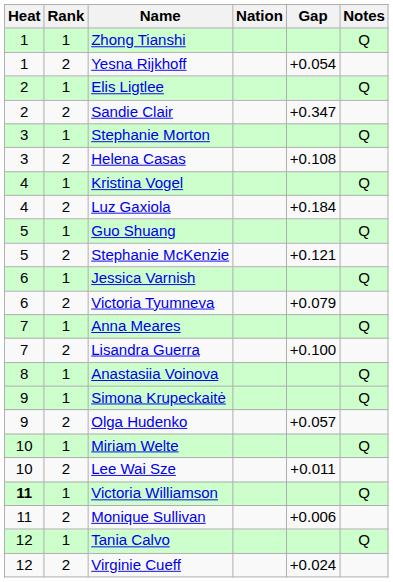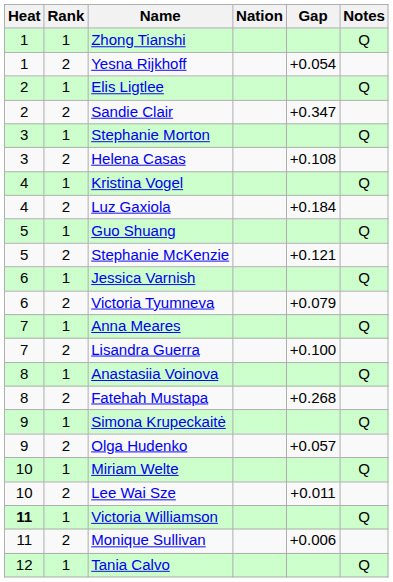 <table class="wikitable sortable" style="text-align:center">
 <tr>
 <th>Heat</th>
 <th>Rank</th>
 <th>Name</th>
 <th>Nation</th>
 <th>Gap</th>
 <th>Notes</th>
 </tr>
 <tr bgcolor=ccffcc>
 <td>1</td>
 <td>1</td>
 <td align=left><a href='#'>Zhong Tianshi</a></td>
 <td align=left></td>
 <td></td>
 <td>Q</td>
 </tr>
 <tr>
 <td>1</td>
 <td>2</td>
 <td align=left><a href='#'>Yesna Rijkhoff</a></td>
 <td align=left></td>
 <td>+0.054</td>
 <td></td>
 </tr>
 <tr bgcolor=ccffcc>
 <td>2</td>
 <td>1</td>
 <td align=left><a href='#'>Elis Ligtlee</a></td>
 <td align=left></td>
 <td></td>
 <td>Q</td>
 </tr>
 <tr>
 <td>2</td>
 <td>2</td>
 <td align=left><a href='#'>Sandie Clair</a></td>
 <td align=left></td>
 <td>+0.347</td>
 <td></td>
 </tr>
 <tr bgcolor=ccffcc>
 <td>3</td>
 <td>1</td>
 <td align=left><a href='#'>Stephanie Morton</a></td>
 <td align=left></td>
 <td></td>
 <td>Q</td>
 </tr>
 <tr>
 <td>3</td>
 <td>2</td>
 <td align=left><a href='#'>Helena Casas</a></td>
 <td align=left></td>
 <td>+0.108</td>
 <td></td>
 </tr>
 <tr bgcolor=ccffcc>
 <td>4</td>
 <td>1</td>
 <td align=left><a href='#'>Kristina Vogel</a></td>
 <td align=left></td>
 <td></td>
 <td>Q</td>
 </tr>
 <tr>
 <td>4</td>
 <td>2</td>
 <td align=left><a href='#'>Luz Gaxiola</a></td>
 <td align=left></td>
 <td>+0.184</td>
 <td></td>
 </tr>
 <tr bgcolor=ccffcc>
 <td>5</td>
 <td>1</td>
 <td align=left><a href='#'>Guo Shuang</a></td>
 <td align=left></td>
 <td></td>
 <td>Q</td>
 </tr>
 <tr>
 <td>5</td>
 <td>2</td>
 <td align=left><a href='#'>Stephanie McKenzie</a></td>
 <td align=left></td>
 <td>+0.121</td>
 <td></td>
 </tr>
 <tr bgcolor=ccffcc>
 <td>6</td>
 <td>1</td>
 <td align=left><a href='#'>Jessica Varnish</a></td>
 <td align=left></td>
 <td></td>
 <td>Q</td>
 </tr>
 <tr>
 <td>6</td>
 <td>2</td>
 <td align=left><a href='#'>Victoria Tyumneva</a></td>
 <td align=left></td>
 <td>+0.079</td>
 <td></td>
 </tr>
 <tr bgcolor=ccffcc>
 <td>7</td>
 <td>1</td>
 <td align=left><a href='#'>Anna Meares</a></td>
 <td align=left></td>
 <td></td>
 <td>Q</td>
 </tr>
 <tr>
 <td>7</td>
 <td>2</td>
 <td align=left><a href='#'>Lisandra Guerra</a></td>
 <td align=left></td>
 <td>+0.100</td>
 <td></td>
 </tr>
 <tr bgcolor=ccffcc>
 <td>8</td>
 <td>1</td>
 <td align=left><a href='#'>Anastasiia Voinova</a></td>
 <td align=left></td>
 <td></td>
 <td>Q</td>
 </tr>
+<tr>
+<td>8</td>
+<td>2</td>
+<td align=left><a href='#'>Fatehah Mustapa</a></td>
+<td align=left></td>
+<td>+0.268</td>
+<td></td>
+</tr>
 <tr bgcolor=ccffcc>
 <td>9</td>
 <td>1</td>
 <td align=left><a href='#'>Simona Krupeckaitė</a></td>
 <td align=left></td>
 <td></td>
 <td>Q</td>
 </tr>
 <tr>
 <td>9</td>
 <td>2</td>
 <td align=left><a href='#'>Olga Hudenko</a></td>
 <td align=left></td>
 <td>+0.057</td>
 <td></td>
 </tr>
 <tr bgcolor=ccffcc>
 <td>10</td>
 <td>1</td>
 <td align=left><a href='#'>Miriam Welte</a></td>
 <td align=left></td>
 <td></td>
 <td>Q</td>
 </tr>
 <tr>
 <td>10</td>
 <td>2</td>
 <td align=left><a href='#'>Lee Wai Sze</a></td>
 <td align=left></td>
 <td>+0.011</td>
 <td></td>
 </tr>
 <tr bgcolor=ccffcc>
 <td><strong>11</strong></td>
 <td>1</td>
 <td align=left><a href='#'>Victoria Williamson</a></td>
 <td align=left></td>
 <td></td>
 <td>Q</td>
 </tr>
 <tr>
 <td>11</td>
 <td>2</td>
 <td align=left><a href='#'>Monique Sullivan</a></td>
 <td align=left></td>
 <td>+0.006</td>
 <td></td>
 </tr>
 <tr bgcolor=ccffcc>
 <td>12</td>
 <td>1</td>
 <td align=left><a href='#'>Tania Calvo</a></td>
 <td align=left></td>
 <td></td>
 <td>Q</td>
 </tr>
-<tr>
-<td>12</td>
-<td>2</td>
-<td align=left><a href='#'>Virginie Cueff</a></td>
-<td align=left></td>
-<td>+0.024</td>
-<td></td>
-</tr>
 </table>
